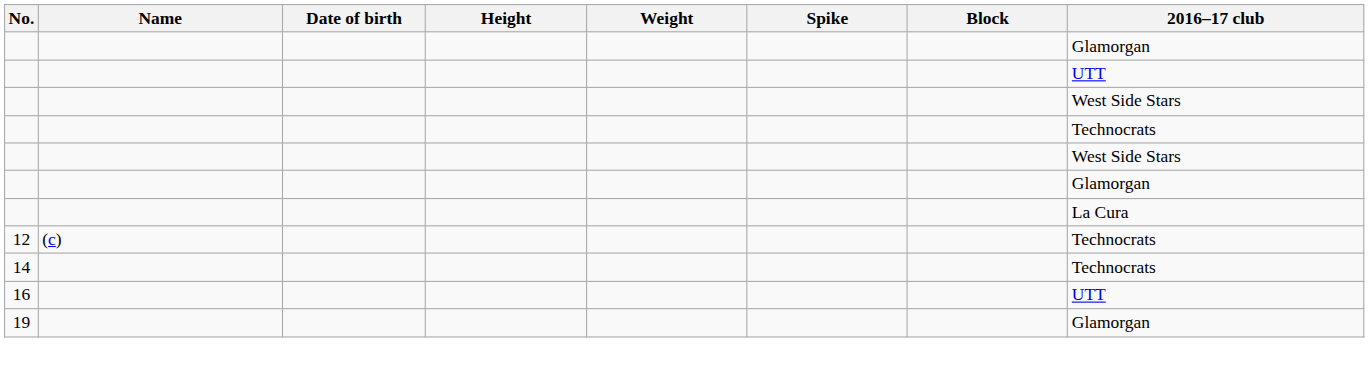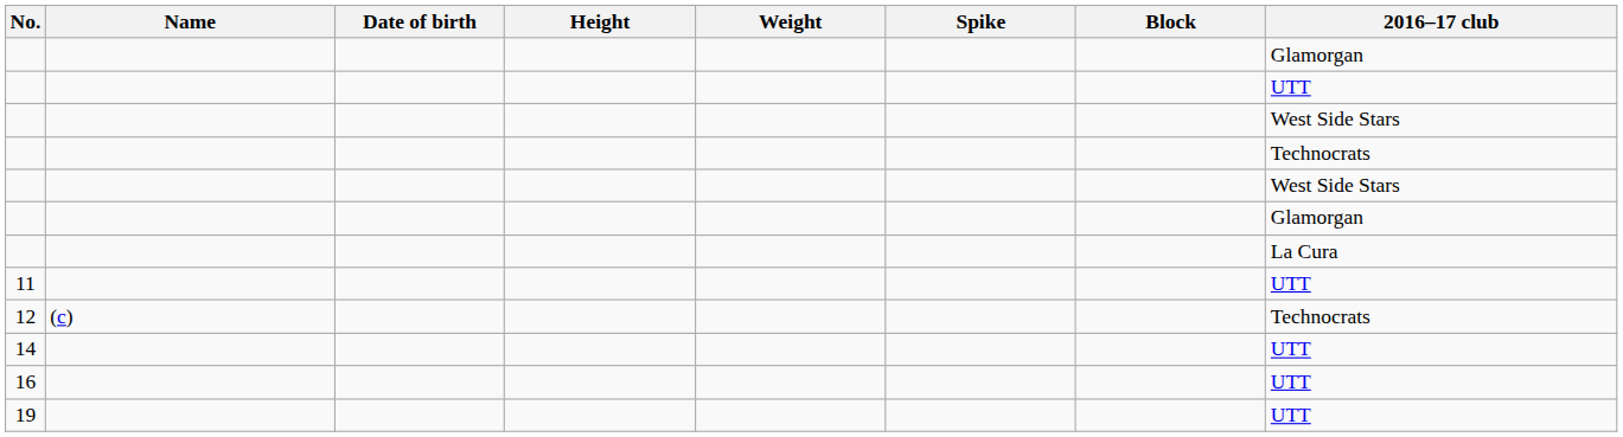 <table class="wikitable sortable" style="font-size:100%; text-align:center;">
 <tr>
 <th>No.</th>
 <th style="width:14em">Name</th>
 <th style="width:8em">Date of birth</th>
 <th style="width:9em">Height</th>
 <th style="width:9em">Weight</th>
 <th style="width:9em">Spike</th>
 <th style="width:9em">Block</th>
 <th style="width:17em">2016–17 club</th>
 </tr>
 <tr>
 <td></td>
 <td align=left></td>
 <td align=right></td>
 <td></td>
 <td></td>
 <td></td>
 <td></td>
 <td align=left> Glamorgan</td>
 </tr>
 <tr>
 <td></td>
 <td align=left></td>
 <td align=right></td>
 <td></td>
 <td></td>
 <td></td>
 <td></td>
 <td align=left> <a href='#'>UTT</a></td>
 </tr>
 <tr>
 <td></td>
 <td align=left></td>
 <td align=right></td>
 <td></td>
 <td></td>
 <td></td>
 <td></td>
 <td align=left> West Side Stars</td>
 </tr>
 <tr>
 <td></td>
 <td align=left></td>
 <td align=right></td>
 <td></td>
 <td></td>
 <td></td>
 <td></td>
 <td align=left> Technocrats</td>
 </tr>
 <tr>
 <td></td>
 <td align=left></td>
 <td align=right></td>
 <td></td>
 <td></td>
 <td></td>
 <td></td>
 <td align=left> West Side Stars</td>
 </tr>
 <tr>
 <td></td>
 <td align=left></td>
 <td align=right></td>
 <td></td>
 <td></td>
 <td></td>
 <td></td>
 <td align=left> Glamorgan</td>
 </tr>
 <tr>
 <td></td>
 <td align=left></td>
 <td align=right></td>
 <td></td>
 <td></td>
 <td></td>
 <td></td>
 <td align=left> La Cura</td>
 </tr>
 <tr>
+<td>11</td>
+<td align=left></td>
+<td align=right></td>
+<td></td>
+<td></td>
+<td></td>
+<td></td>
+<td align=left> <a href='#'>UTT</a></td>
+</tr>
+<tr>
 <td>12</td>
 <td align=left> (<a href='#'>c</a>)</td>
 <td align=right></td>
 <td></td>
 <td></td>
 <td></td>
 <td></td>
 <td align=left> Technocrats</td>
 </tr>
 <tr>
 <td>14</td>
 <td align=left></td>
 <td align=right></td>
 <td></td>
 <td></td>
 <td></td>
 <td></td>
-<td align=left> Technocrats</td>
+<td align=left> <a href='#'>UTT</a></td>
 </tr>
 <tr>
 <td>16</td>
 <td align=left></td>
 <td align=right></td>
 <td></td>
 <td></td>
 <td></td>
 <td></td>
 <td align=left> <a href='#'>UTT</a></td>
 </tr>
 <tr>
 <td>19</td>
 <td align=left></td>
 <td align=right></td>
 <td></td>
 <td></td>
 <td></td>
 <td></td>
-<td align=left> Glamorgan</td>
+<td align=left> <a href='#'>UTT</a></td>
 </tr>
 </table>
